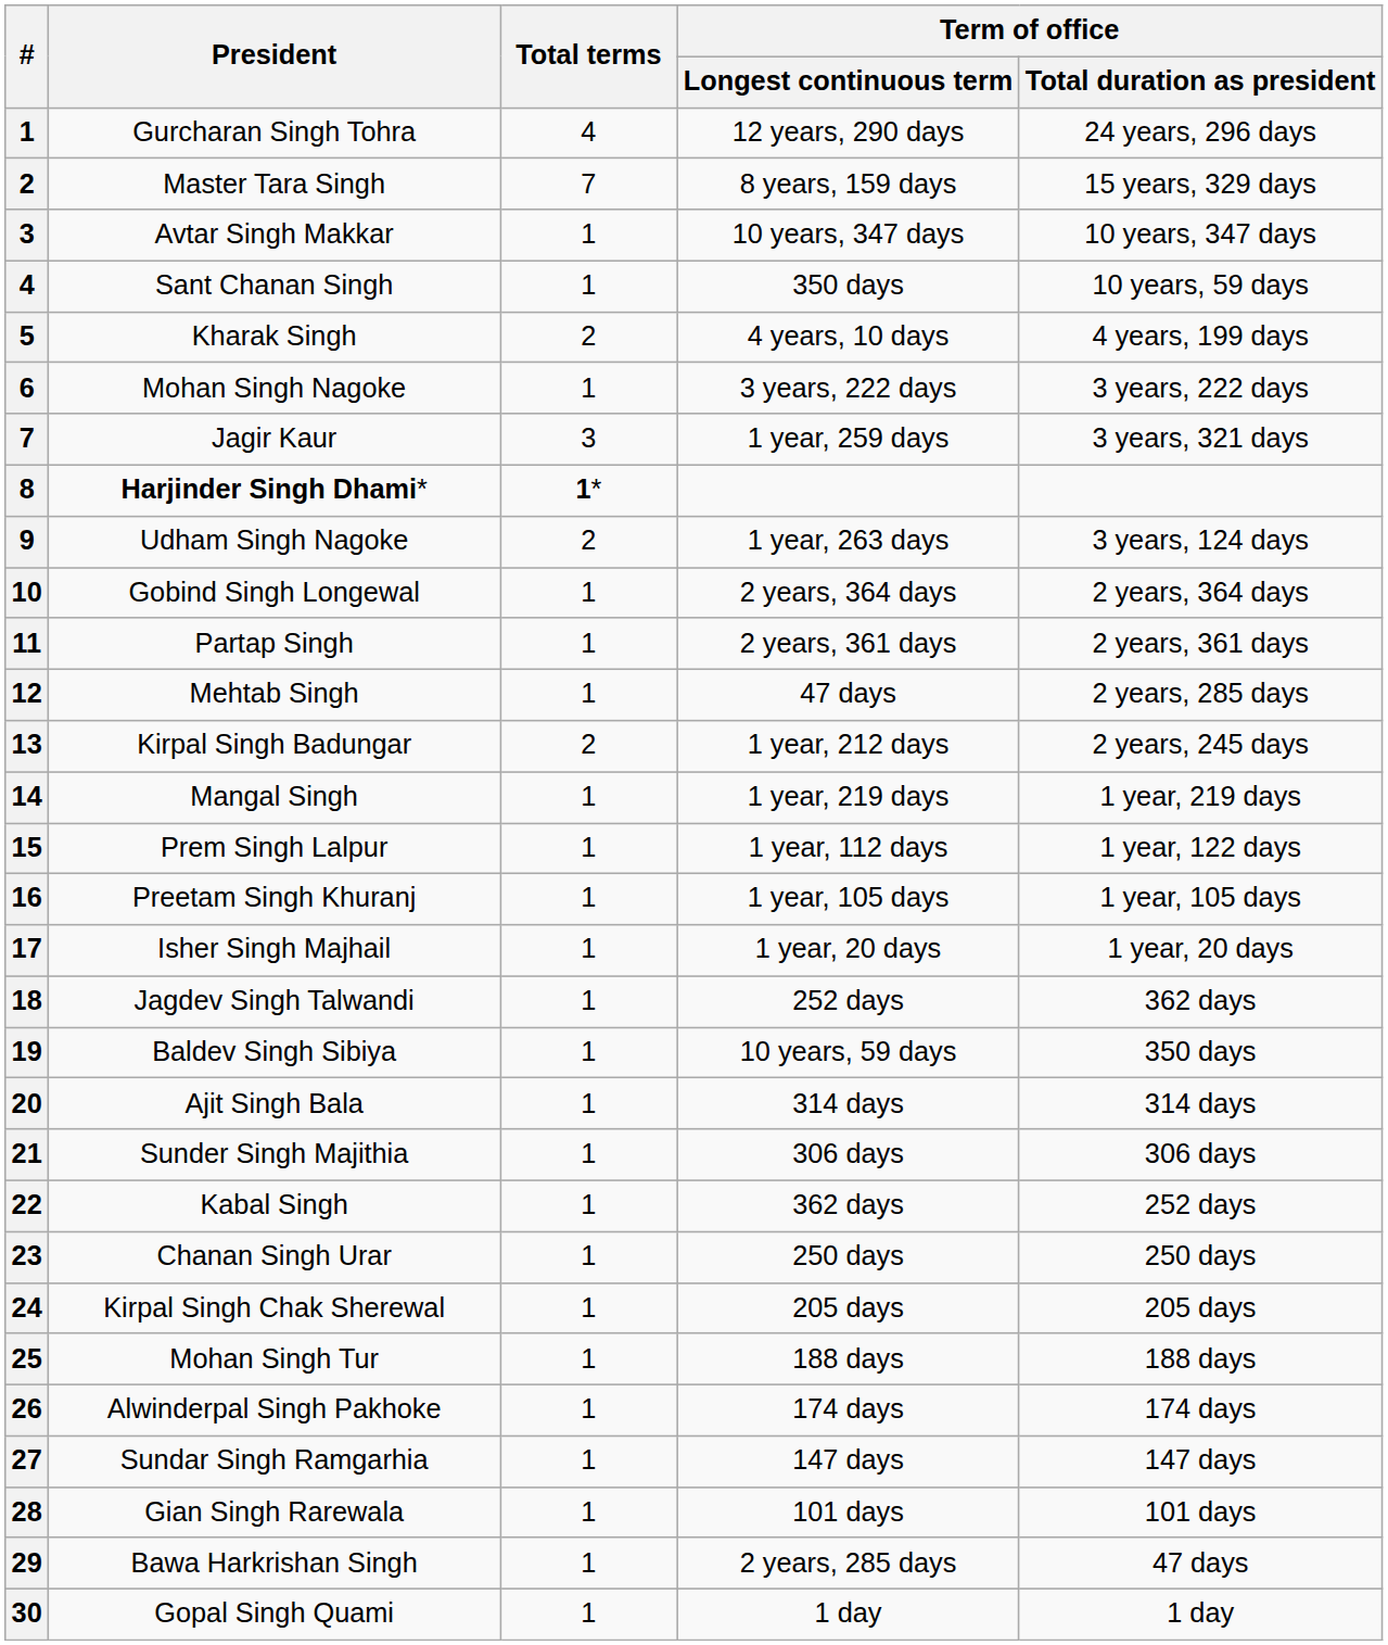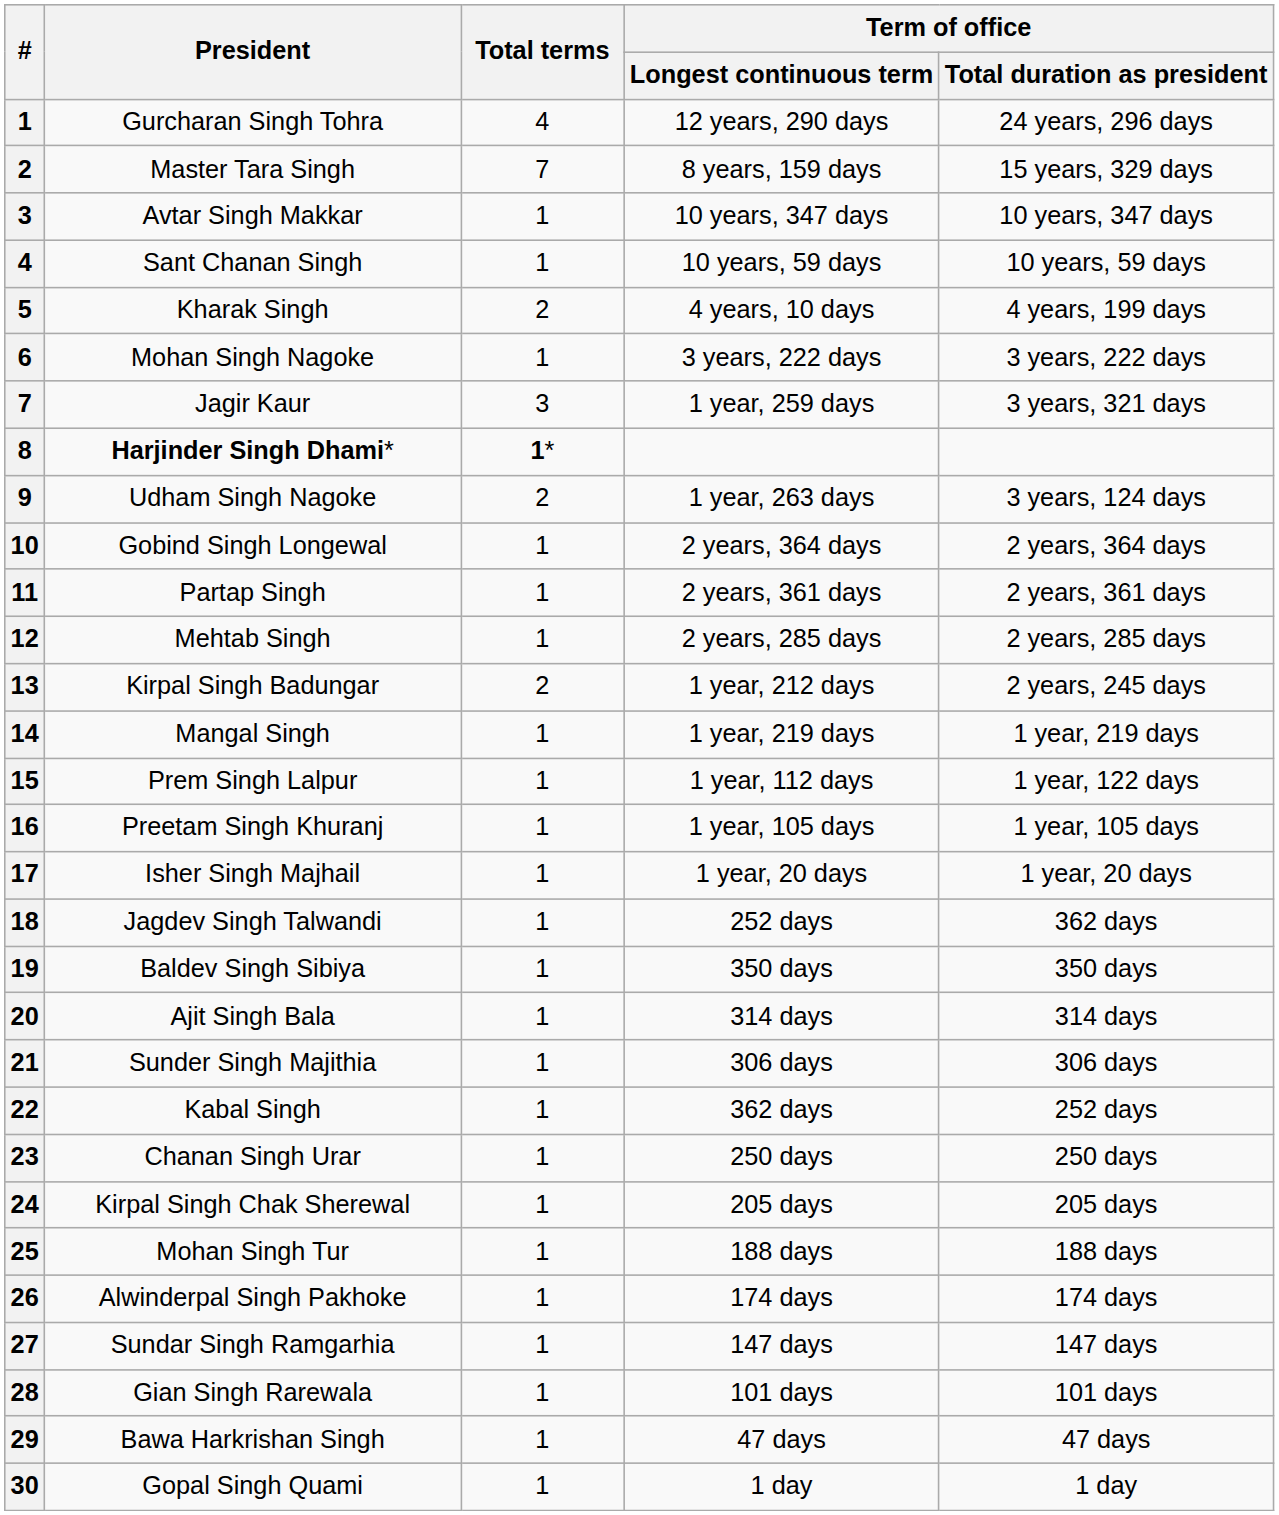 <table class="wikitable sortable" style="line-height:1.4em; text-align:center">
 <tr>
 <th data-sort-type=number rowspan = "2">#</th>
 <th rowspan="2" style="width:16em">President</th>
 <th rowspan="2" style="width:6em">Total terms</th>
 <th colspan="2">Term of office</th>
 </tr>
 <tr>
 <th>Longest continuous term</th>
 <th>Total duration as president</th>
 </tr>
 <tr>
 <th>1</th>
 <td>Gurcharan Singh Tohra</td>
 <td>4</td>
 <td>12 years, 290 days</td>
 <td>24 years, 296 days</td>
 </tr>
 <tr>
 <th>2</th>
 <td>Master Tara Singh</td>
 <td>7</td>
 <td>8 years, 159 days</td>
 <td>15 years, 329 days</td>
 </tr>
 <tr>
 <th>3</th>
 <td>Avtar Singh Makkar</td>
 <td>1</td>
 <td>10 years, 347 days</td>
 <td>10 years, 347 days</td>
 </tr>
 <tr>
 <th>4</th>
 <td>Sant Chanan Singh</td>
 <td>1</td>
-<td>350 days</td>
+<td>10 years, 59 days</td>
 <td>10 years, 59 days</td>
 </tr>
 <tr>
 <th>5</th>
 <td>Kharak Singh</td>
 <td>2</td>
 <td>4 years, 10 days</td>
 <td>4 years, 199 days</td>
 </tr>
 <tr>
 <th>6</th>
 <td>Mohan Singh Nagoke</td>
 <td>1</td>
 <td>3 years, 222 days</td>
 <td>3 years, 222 days</td>
 </tr>
 <tr>
 <th>7</th>
 <td>Jagir Kaur</td>
 <td>3</td>
 <td>1 year, 259 days</td>
 <td>3 years, 321 days</td>
 </tr>
 <tr>
 <th>8</th>
 <td><strong>Harjinder Singh Dhami</strong>*</td>
 <td><strong>1</strong>*</td>
 <td><strong></strong></td>
 <td><strong></strong></td>
 </tr>
 <tr>
 <th>9</th>
 <td>Udham Singh Nagoke</td>
 <td>2</td>
 <td>1 year, 263 days</td>
 <td>3 years, 124 days</td>
 </tr>
 <tr>
 <th>10</th>
 <td>Gobind Singh Longewal</td>
 <td>1</td>
 <td>2 years, 364 days</td>
 <td>2 years, 364 days</td>
 </tr>
 <tr>
 <th>11</th>
 <td>Partap Singh</td>
 <td>1</td>
 <td>2 years, 361 days</td>
 <td>2 years, 361 days</td>
 </tr>
 <tr>
 <th>12</th>
 <td>Mehtab Singh</td>
 <td>1</td>
-<td>47 days</td>
+<td>2 years, 285 days</td>
 <td>2 years, 285 days</td>
 </tr>
 <tr>
 <th>13</th>
 <td>Kirpal Singh Badungar</td>
 <td>2</td>
 <td>1 year, 212 days</td>
 <td>2 years, 245 days</td>
 </tr>
 <tr>
 <th>14</th>
 <td>Mangal Singh</td>
 <td>1</td>
 <td>1 year, 219 days</td>
 <td>1 year, 219 days</td>
 </tr>
 <tr>
 <th>15</th>
 <td>Prem Singh Lalpur</td>
 <td>1</td>
 <td>1 year, 112 days</td>
 <td>1 year, 122 days</td>
 </tr>
 <tr>
 <th>16</th>
 <td>Preetam Singh Khuranj</td>
 <td>1</td>
 <td>1 year, 105 days</td>
 <td>1 year, 105 days</td>
 </tr>
 <tr>
 <th>17</th>
 <td>Isher Singh Majhail</td>
 <td>1</td>
 <td>1 year, 20 days</td>
 <td>1 year, 20 days</td>
 </tr>
 <tr>
 <th>18</th>
 <td>Jagdev Singh Talwandi</td>
 <td>1</td>
 <td>252 days</td>
 <td>362 days</td>
 </tr>
 <tr>
 <th>19</th>
 <td>Baldev Singh Sibiya</td>
 <td>1</td>
-<td>10 years, 59 days</td>
+<td>350 days</td>
 <td>350 days</td>
 </tr>
 <tr>
 <th>20</th>
 <td>Ajit Singh Bala</td>
 <td>1</td>
 <td>314 days</td>
 <td>314 days</td>
 </tr>
 <tr>
 <th>21</th>
 <td>Sunder Singh Majithia</td>
 <td>1</td>
 <td>306 days</td>
 <td>306 days</td>
 </tr>
 <tr>
 <th>22</th>
 <td>Kabal Singh</td>
 <td>1</td>
 <td>362 days</td>
 <td>252 days</td>
 </tr>
 <tr>
 <th>23</th>
 <td>Chanan Singh Urar</td>
 <td>1</td>
 <td>250 days</td>
 <td>250 days</td>
 </tr>
 <tr>
 <th>24</th>
 <td>Kirpal Singh Chak Sherewal</td>
 <td>1</td>
 <td>205 days</td>
 <td>205 days</td>
 </tr>
 <tr>
 <th>25</th>
 <td>Mohan Singh Tur</td>
 <td>1</td>
 <td>188 days</td>
 <td>188 days</td>
 </tr>
 <tr>
 <th>26</th>
 <td>Alwinderpal Singh Pakhoke</td>
 <td>1</td>
 <td>174 days</td>
 <td>174 days</td>
 </tr>
 <tr>
 <th>27</th>
 <td>Sundar Singh Ramgarhia</td>
 <td>1</td>
 <td>147 days</td>
 <td>147 days</td>
 </tr>
 <tr>
 <th>28</th>
 <td>Gian Singh Rarewala</td>
 <td>1</td>
 <td>101 days</td>
 <td>101 days</td>
 </tr>
 <tr>
 <th>29</th>
 <td>Bawa Harkrishan Singh</td>
 <td>1</td>
-<td>2 years, 285 days</td>
+<td>47 days</td>
 <td>47 days</td>
 </tr>
 <tr>
 <th>30</th>
 <td>Gopal Singh Quami</td>
 <td>1</td>
 <td>1 day</td>
 <td>1 day</td>
 </tr>
 </table>
